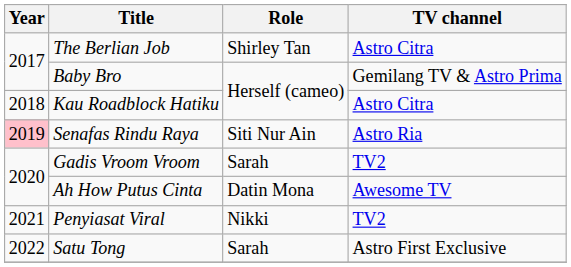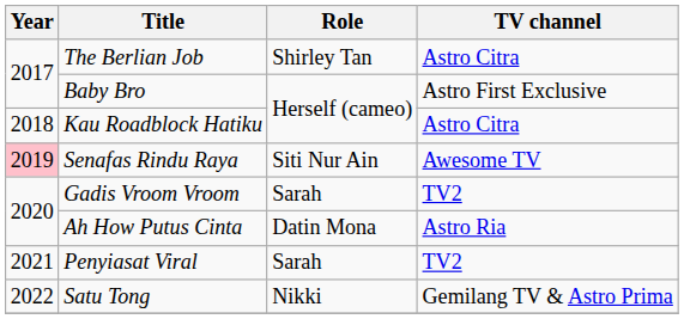 <table class="wikitable">
 <tr>
 <th>Year</th>
 <th>Title</th>
 <th>Role</th>
 <th>TV channel</th>
 </tr>
 <tr>
 <td rowspan="2">2017</td>
 <td><em>The Berlian Job</em></td>
 <td>Shirley Tan</td>
 <td><a href='#'>Astro Citra</a></td>
 </tr>
 <tr>
 <td><em>Baby Bro</em></td>
 <td rowspan="2">Herself (cameo)</td>
-<td>Gemilang TV & <a href='#'>Astro Prima</a></td>
+<td>Astro First Exclusive</td>
 </tr>
 <tr>
 <td>2018</td>
 <td><em>Kau Roadblock Hatiku</em></td>
 <td><a href='#'>Astro Citra</a></td>
 </tr>
 <tr>
 <td style="background: pink;">2019</td>
 <td><em>Senafas Rindu Raya</em></td>
 <td>Siti Nur Ain</td>
-<td><a href='#'>Astro Ria</a></td>
+<td><a href='#'>Awesome TV</a></td>
 </tr>
 <tr>
 <td rowspan="2">2020</td>
 <td><em>Gadis Vroom Vroom</em></td>
 <td>Sarah</td>
 <td><a href='#'>TV2</a></td>
 </tr>
 <tr>
 <td><em>Ah How Putus Cinta</em></td>
 <td>Datin Mona</td>
-<td><a href='#'>Awesome TV</a></td>
+<td><a href='#'>Astro Ria</a></td>
 </tr>
 <tr>
 <td>2021</td>
 <td><em>Penyiasat Viral</em></td>
-<td>Nikki</td>
+<td>Sarah</td>
 <td><a href='#'>TV2</a></td>
 </tr>
 <tr>
 <td>2022</td>
 <td><em>Satu Tong</em></td>
-<td>Sarah</td>
-<td>Astro First Exclusive</td>
+<td>Nikki</td>
+<td>Gemilang TV & <a href='#'>Astro Prima</a></td>
 </tr>
 <tr>
 </tr>
 </table>
